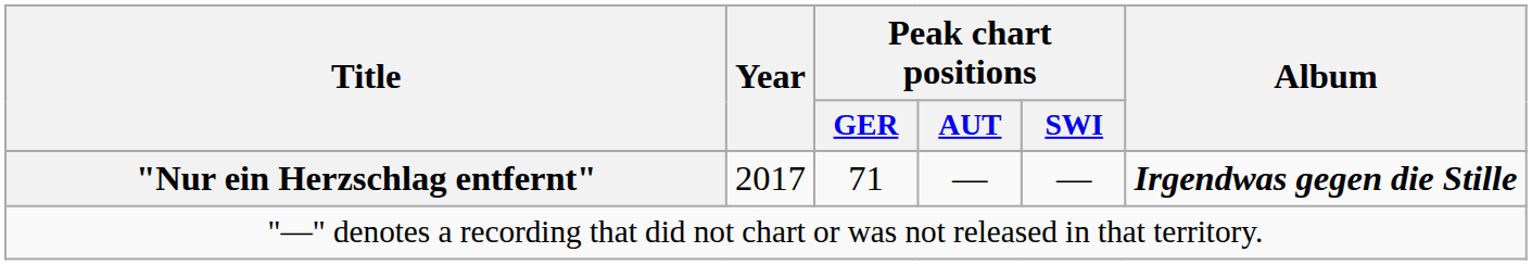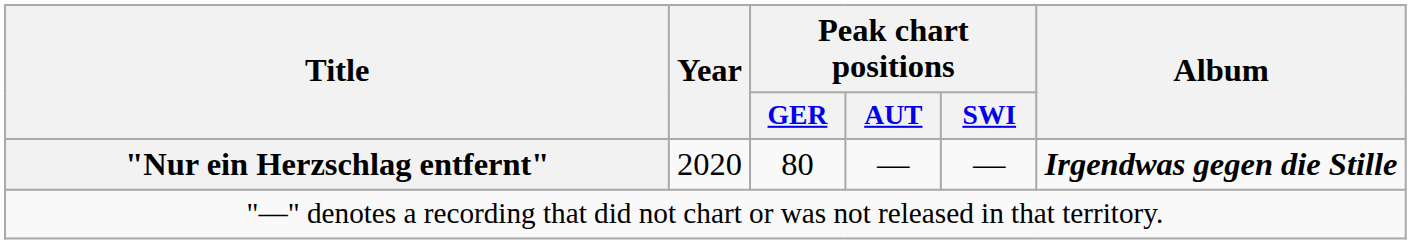 <table class="wikitable plainrowheaders" style="text-align:center;">
 <tr>
 <th scope="col" rowspan="2" style="width:20em;">Title</th>
 <th scope="col" rowspan="2">Year</th>
 <th scope="col" colspan="3">Peak chart positions</th>
 <th scope="col" rowspan="2">Album</th>
 </tr>
 <tr>
 <th style="width:3em;font-size:85%"><a href='#'>GER</a><br></th>
 <th style="width:3em;font-size:85%"><a href='#'>AUT</a><br></th>
 <th style="width:3em;font-size:85%"><a href='#'>SWI</a><br></th>
 </tr>
 <tr>
 <th scope="row">"Nur ein Herzschlag entfernt"</th>
-<td>2017</td>
-<td>71</td>
+<td>2020</td>
+<td>80</td>
 <td>—</td>
 <td>—</td>
 <td><strong><em>Irgendwas gegen die Stille</em></strong></td>
 </tr>
 <tr>
 <td colspan="8" style="font-size:90%">"—" denotes a recording that did not chart or was not released in that territory.</td>
 </tr>
 </table>
